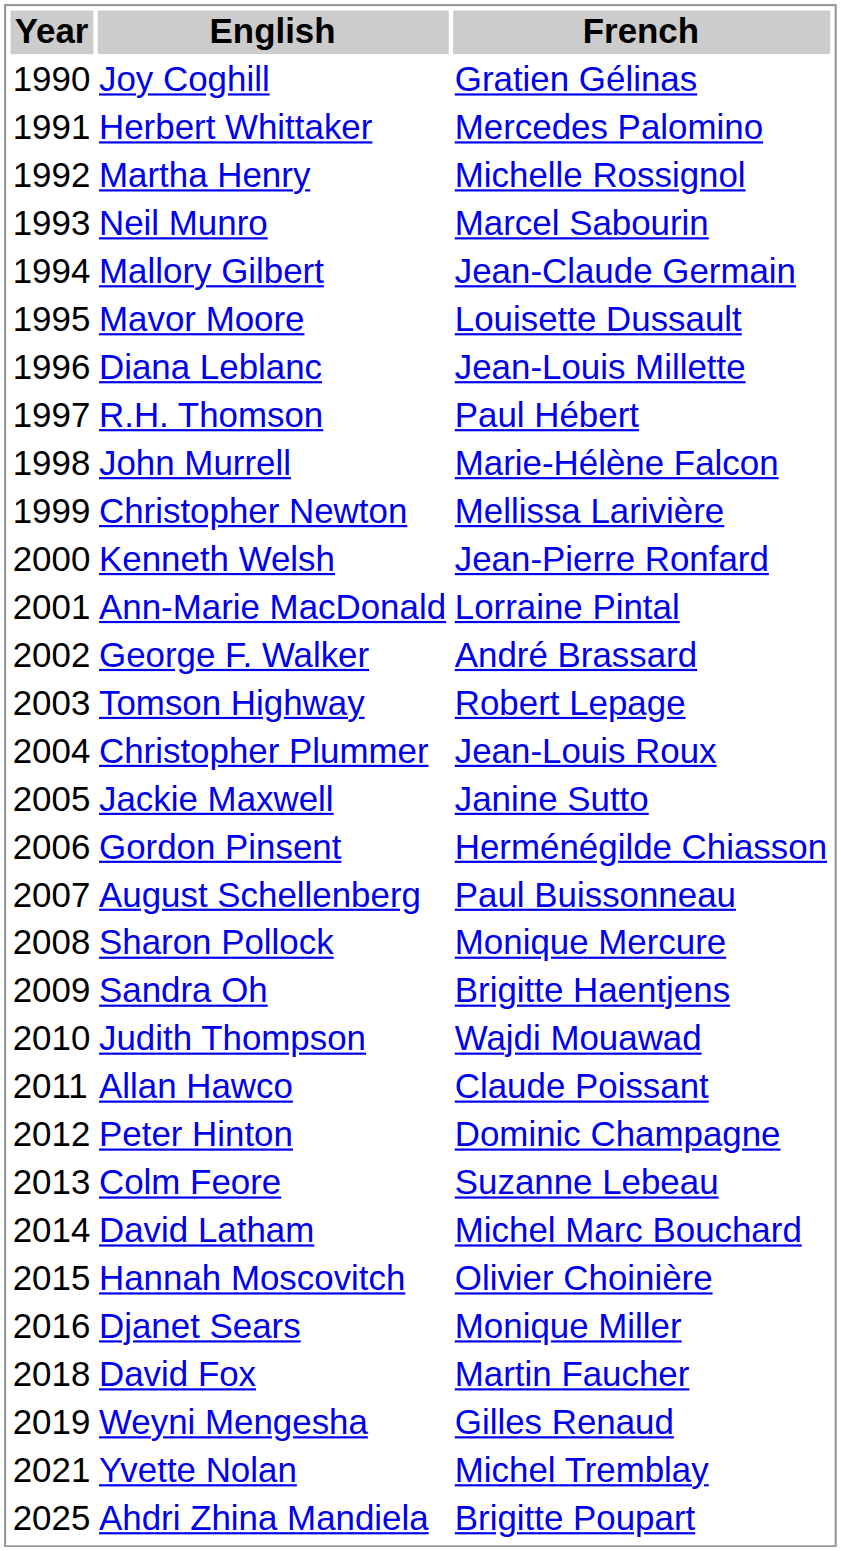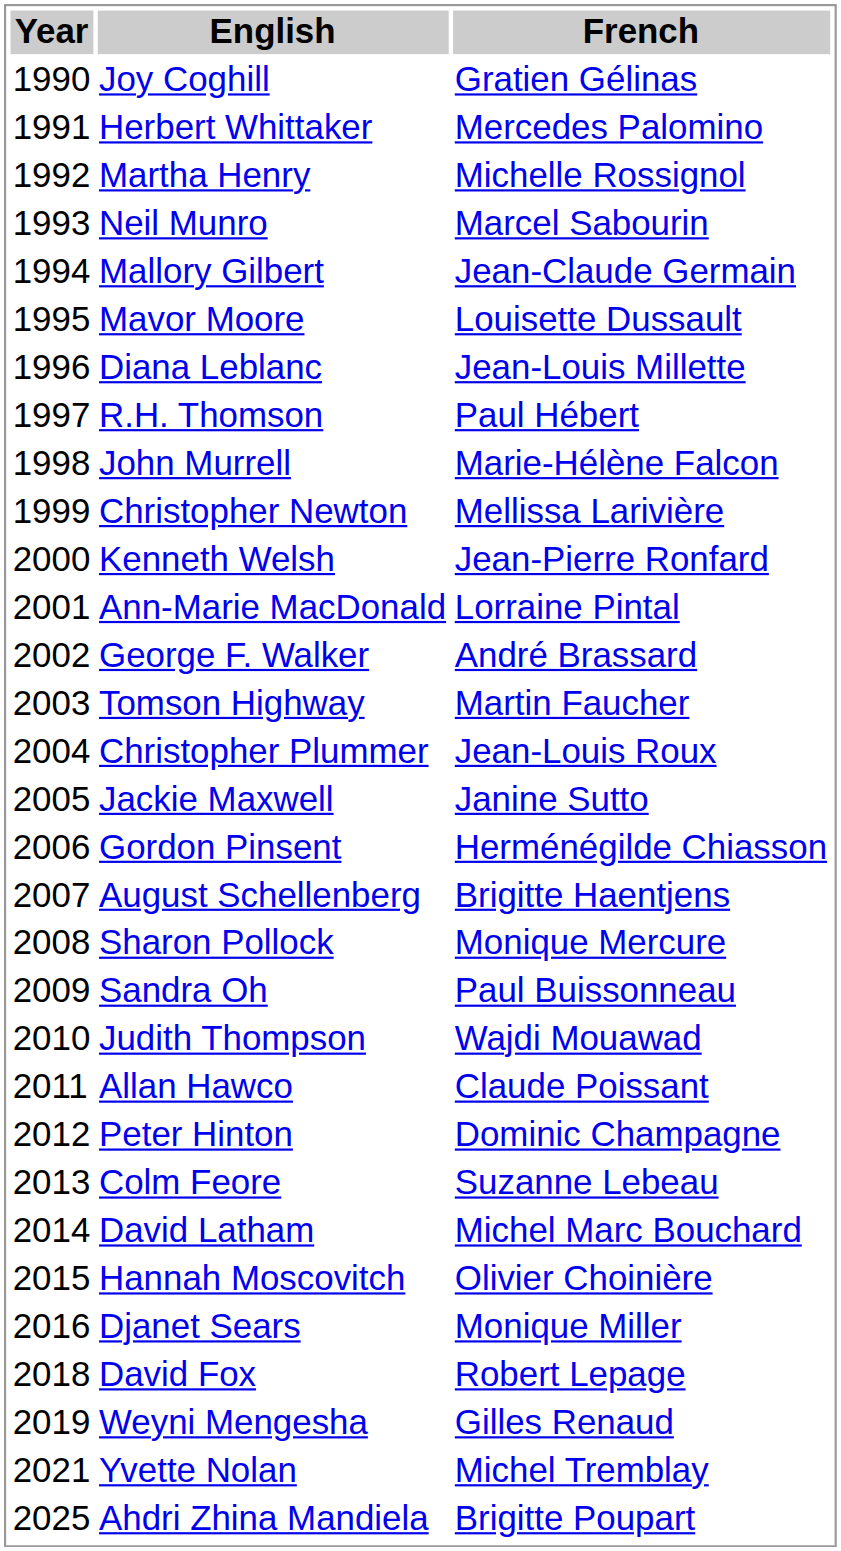 <table border="0"  style="border: 1px solid #999; background-color:#FFFFFF">
 <tr ---- bgcolor="#CCCCCC">
 <th>Year</th>
 <th>English</th>
 <th>French</th>
 </tr>
 <tr ---->
 <td>1990</td>
 <td><a href='#'>Joy Coghill</a></td>
 <td><a href='#'>Gratien Gélinas</a></td>
 </tr>
 <tr ---->
 <td>1991</td>
 <td><a href='#'>Herbert Whittaker</a></td>
 <td><a href='#'>Mercedes Palomino</a></td>
 </tr>
 <tr ---->
 <td>1992</td>
 <td><a href='#'>Martha Henry</a></td>
 <td><a href='#'>Michelle Rossignol</a></td>
 </tr>
 <tr ---->
 <td>1993</td>
 <td><a href='#'>Neil Munro</a></td>
 <td><a href='#'>Marcel Sabourin</a></td>
 </tr>
 <tr ---->
 <td>1994</td>
 <td><a href='#'>Mallory Gilbert</a></td>
 <td><a href='#'>Jean-Claude Germain</a></td>
 </tr>
 <tr ---->
 <td>1995</td>
 <td><a href='#'>Mavor Moore</a></td>
 <td><a href='#'>Louisette Dussault</a></td>
 </tr>
 <tr ---->
 <td>1996</td>
 <td><a href='#'>Diana Leblanc</a></td>
 <td><a href='#'>Jean-Louis Millette</a></td>
 </tr>
 <tr ---->
 <td>1997</td>
 <td><a href='#'>R.H. Thomson</a></td>
 <td><a href='#'>Paul Hébert</a></td>
 </tr>
 <tr ---->
 <td>1998</td>
 <td><a href='#'>John Murrell</a></td>
 <td><a href='#'>Marie-Hélène Falcon</a></td>
 </tr>
 <tr ---->
 <td>1999</td>
 <td><a href='#'>Christopher Newton</a></td>
 <td><a href='#'>Mellissa Larivière</a></td>
 </tr>
 <tr ---->
 <td>2000</td>
 <td><a href='#'>Kenneth Welsh</a></td>
 <td><a href='#'>Jean-Pierre Ronfard</a></td>
 </tr>
 <tr ---->
 <td>2001</td>
 <td><a href='#'>Ann-Marie MacDonald</a></td>
 <td><a href='#'>Lorraine Pintal</a></td>
 </tr>
 <tr ---->
 <td>2002</td>
 <td><a href='#'>George F. Walker</a></td>
 <td><a href='#'>André Brassard</a></td>
 </tr>
 <tr ---->
 <td>2003</td>
 <td><a href='#'>Tomson Highway</a></td>
-<td><a href='#'>Robert Lepage</a></td>
+<td><a href='#'>Martin Faucher</a></td>
 </tr>
 <tr ---->
 <td>2004</td>
 <td><a href='#'>Christopher Plummer</a></td>
 <td><a href='#'>Jean-Louis Roux</a></td>
 </tr>
 <tr ---->
 <td>2005</td>
 <td><a href='#'>Jackie Maxwell</a></td>
 <td><a href='#'>Janine Sutto</a></td>
 </tr>
 <tr ---->
 <td>2006</td>
 <td><a href='#'>Gordon Pinsent</a></td>
 <td><a href='#'>Herménégilde Chiasson</a></td>
 </tr>
 <tr ---->
 <td>2007</td>
 <td><a href='#'>August Schellenberg</a></td>
-<td><a href='#'>Paul Buissonneau</a></td>
+<td><a href='#'>Brigitte Haentjens</a></td>
 </tr>
 <tr ---->
 <td>2008</td>
 <td><a href='#'>Sharon Pollock</a></td>
 <td><a href='#'>Monique Mercure</a></td>
 </tr>
 <tr ---->
 <td>2009</td>
 <td><a href='#'>Sandra Oh</a></td>
-<td><a href='#'>Brigitte Haentjens</a></td>
+<td><a href='#'>Paul Buissonneau</a></td>
 </tr>
 <tr ---->
 <td>2010</td>
 <td><a href='#'>Judith Thompson</a></td>
 <td><a href='#'>Wajdi Mouawad</a></td>
 </tr>
 <tr ---->
 <td>2011</td>
 <td><a href='#'>Allan Hawco</a></td>
 <td><a href='#'>Claude Poissant</a></td>
 </tr>
 <tr ---->
 <td>2012</td>
 <td><a href='#'>Peter Hinton</a></td>
 <td><a href='#'>Dominic Champagne</a></td>
 </tr>
 <tr ---->
 <td>2013</td>
 <td><a href='#'>Colm Feore</a></td>
 <td><a href='#'>Suzanne Lebeau</a></td>
 </tr>
 <tr ---->
 <td>2014</td>
 <td><a href='#'>David Latham</a></td>
 <td><a href='#'>Michel Marc Bouchard</a></td>
 </tr>
 <tr ---->
 <td>2015</td>
 <td><a href='#'>Hannah Moscovitch</a></td>
 <td><a href='#'>Olivier Choinière</a></td>
 </tr>
 <tr ---->
 <td>2016</td>
 <td><a href='#'>Djanet Sears</a></td>
 <td><a href='#'>Monique Miller</a></td>
 </tr>
 <tr ---->
 <td>2018</td>
 <td><a href='#'>David Fox</a></td>
-<td><a href='#'>Martin Faucher</a></td>
+<td><a href='#'>Robert Lepage</a></td>
 </tr>
 <tr ---->
 <td>2019</td>
 <td><a href='#'>Weyni Mengesha</a></td>
 <td><a href='#'>Gilles Renaud</a></td>
 </tr>
 <tr ---->
 <td>2021</td>
 <td><a href='#'>Yvette Nolan</a></td>
 <td><a href='#'>Michel Tremblay</a></td>
 </tr>
 <tr ---->
 <td>2025</td>
 <td><a href='#'>Ahdri Zhina Mandiela</a></td>
 <td><a href='#'>Brigitte Poupart</a></td>
 </tr>
 </table>
